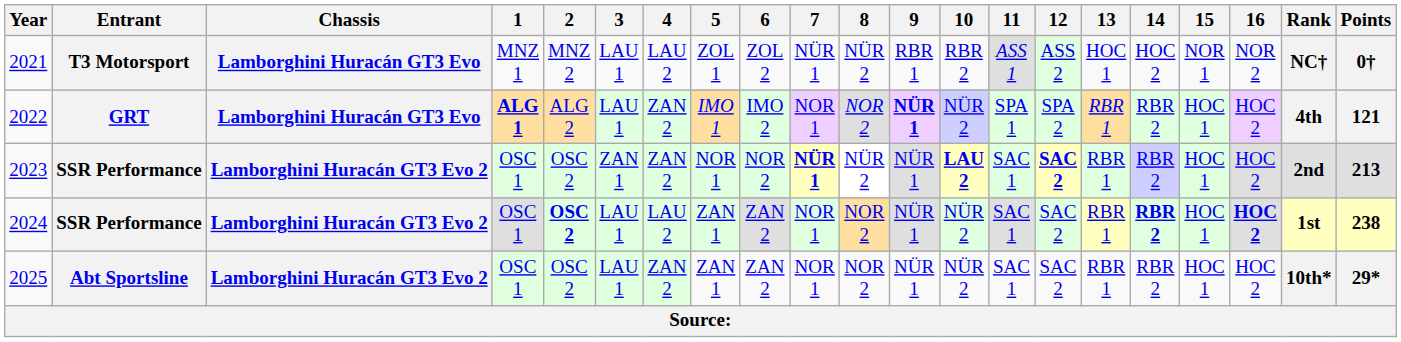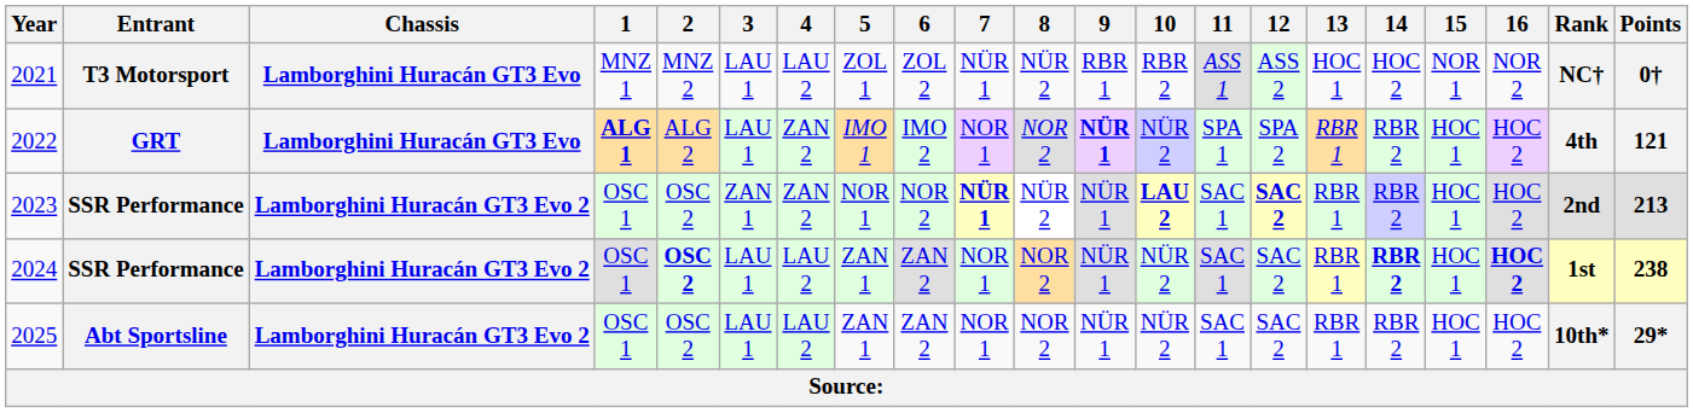 <table class="wikitable" style="text-align:center; font-size:85%">
 <tr>
 <th>Year</th>
 <th>Entrant</th>
 <th>Chassis</th>
 <th>1</th>
 <th>2</th>
 <th>3</th>
 <th>4</th>
 <th>5</th>
 <th>6</th>
 <th>7</th>
 <th>8</th>
 <th>9</th>
 <th>10</th>
 <th>11</th>
 <th>12</th>
 <th>13</th>
 <th>14</th>
 <th>15</th>
 <th>16</th>
 <th>Rank</th>
 <th>Points</th>
 </tr>
 <tr>
 <td><a href='#'>2021</a></td>
 <th nowrap>T3 Motorsport</th>
 <th nowrap><a href='#'>Lamborghini Huracán GT3 Evo</a></th>
 <td><a href='#'>MNZ<br>1</a></td>
 <td><a href='#'>MNZ<br>2</a></td>
 <td><a href='#'>LAU<br>1</a></td>
 <td><a href='#'>LAU<br>2</a></td>
 <td><a href='#'>ZOL<br>1</a></td>
 <td><a href='#'>ZOL<br>2</a></td>
 <td><a href='#'>NÜR<br>1</a></td>
 <td><a href='#'>NÜR<br>2</a></td>
 <td><a href='#'>RBR<br>1</a></td>
 <td><a href='#'>RBR<br>2</a></td>
 <td style="background:#DFDFDF;"><em><a href='#'>ASS<br>1</a></em><br></td>
 <td style="background:#DFFFDF;"><a href='#'>ASS<br>2</a><br></td>
 <td><a href='#'>HOC<br>1</a></td>
 <td><a href='#'>HOC<br>2</a></td>
 <td><a href='#'>NOR<br>1</a></td>
 <td><a href='#'>NOR<br>2</a></td>
 <th>NC†</th>
 <th>0†</th>
 </tr>
 <tr>
 <td><a href='#'>2022</a></td>
 <th nowrap><a href='#'>GRT</a></th>
 <th nowrap><a href='#'>Lamborghini Huracán GT3 Evo</a></th>
 <td style="background:#FFDF9F;"><strong><a href='#'>ALG<br>1</a></strong><br></td>
 <td style="background:#FFDF9F;"><a href='#'>ALG<br>2</a><br></td>
 <td style="background:#DFFFDF;"><a href='#'>LAU<br>1</a><br></td>
 <td style="background:#DFFFDF;"><a href='#'>ZAN<br>2</a><br></td>
 <td style="background:#FFDF9F;"><em><a href='#'>IMO<br>1</a></em><br></td>
 <td style="background:#DFFFDF;"><a href='#'>IMO<br>2</a><br></td>
 <td style="background:#EFCFFF;"><a href='#'>NOR<br>1</a><br></td>
 <td style="background:#DFDFDF;"><em><a href='#'>NOR<br>2</a></em><br></td>
 <td style="background:#EFCFFF;"><strong><a href='#'>NÜR<br>1</a></strong><br></td>
 <td style="background:#CFCFFF;"><a href='#'>NÜR<br>2</a><br></td>
 <td style="background:#DFFFDF;"><a href='#'>SPA<br>1</a><br></td>
 <td style="background:#DFFFDF;"><a href='#'>SPA<br>2</a><br></td>
 <td style="background:#FFDF9F;"><em><a href='#'>RBR<br>1</a></em><br></td>
 <td style="background:#DFFFDF;"><a href='#'>RBR<br>2</a><br></td>
 <td style="background:#DFFFDF;"><a href='#'>HOC<br>1</a><br></td>
 <td style="background:#EFCFFF;"><a href='#'>HOC<br>2</a><br></td>
 <th>4th</th>
 <th>121</th>
 </tr>
 <tr>
 <td><a href='#'>2023</a></td>
 <th nowrap>SSR Performance</th>
 <th nowrap><a href='#'>Lamborghini Huracán GT3 Evo 2</a></th>
 <td style="background:#DFFFDF;"><a href='#'>OSC<br>1</a><br></td>
 <td style="background:#DFFFDF;"><a href='#'>OSC<br>2</a><br></td>
 <td style="background:#DFFFDF;"><a href='#'>ZAN<br>1</a><br></td>
 <td style="background:#DFFFDF;"><a href='#'>ZAN<br>2</a><br></td>
 <td style="background:#DFFFDF;"><a href='#'>NOR<br>1</a><br></td>
 <td style="background:#DFFFDF;"><a href='#'>NOR<br>2</a><br></td>
 <td style="background:#FFFFBF;"><strong><a href='#'>NÜR<br>1</a></strong><br></td>
 <td style="background:#FFFFFF;"><a href='#'>NÜR<br>2</a><br></td>
 <td style="background:#DFDFDF;"><a href='#'>NÜR<br>1</a><br></td>
 <td style="background:#FFFFBF;"><strong><a href='#'>LAU<br>2</a></strong><br></td>
 <td style="background:#DFFFDF;"><a href='#'>SAC<br>1</a><br></td>
 <td style="background:#FFFFBF;"><strong><a href='#'>SAC<br>2</a></strong><br></td>
 <td style="background:#DFFFDF;"><a href='#'>RBR<br>1</a><br></td>
 <td style="background:#CFCFFF;"><a href='#'>RBR<br>2</a><br></td>
 <td style="background:#DFFFDF;"><a href='#'>HOC<br>1</a><br></td>
 <td style="background:#DFDFDF;"><a href='#'>HOC<br>2</a><br></td>
 <th style="background:#DFDFDF;">2nd</th>
 <th style="background:#DFDFDF;">213</th>
 </tr>
 <tr>
 <td><a href='#'>2024</a></td>
 <th nowrap>SSR Performance</th>
 <th nowrap><a href='#'>Lamborghini Huracán GT3 Evo 2</a></th>
 <td style="background:#DFDFDF;"><a href='#'>OSC<br>1</a><br></td>
 <td style="background:#DFFFDF;"><strong><a href='#'>OSC<br>2</a></strong><br></td>
 <td style="background:#DFFFDF;"><a href='#'>LAU<br>1</a><br></td>
 <td style="background:#DFFFDF;"><a href='#'>LAU<br>2</a><br></td>
 <td style="background:#DFFFDF;"><a href='#'>ZAN<br>1</a><br></td>
 <td style="background:#DFDFDF;"><a href='#'>ZAN<br>2</a><br></td>
 <td style="background:#DFFFDF;"><a href='#'>NOR<br>1</a><br></td>
 <td style="background:#FFDF9F;"><a href='#'>NOR<br>2</a><br></td>
 <td style="background:#DFDFDF;"><a href='#'>NÜR<br>1</a><br></td>
 <td style="background:#DFFFDF;"><a href='#'>NÜR<br>2</a><br></td>
 <td style="background:#DFDFDF;"><a href='#'>SAC<br>1</a><br></td>
 <td style="background:#DFFFDF;"><a href='#'>SAC<br>2</a><br></td>
 <td style="background:#FFFFBF;"><a href='#'>RBR<br>1</a><br></td>
 <td style="background:#DFFFDF;"><strong><a href='#'>RBR<br>2</a></strong><br></td>
 <td style="background:#DFFFDF;"><a href='#'>HOC<br>1</a><br></td>
 <td style="background:#DFDFDF;"><strong><a href='#'>HOC<br>2</a></strong><br></td>
 <th style="background:#FFFFBF;">1st</th>
 <th style="background:#FFFFBF;">238</th>
 </tr>
 <tr>
 <td><a href='#'>2025</a></td>
 <th><a href='#'>Abt Sportsline</a></th>
 <th><a href='#'>Lamborghini Huracán GT3 Evo 2</a></th>
 <td style="background:#DFFFDF;"><a href='#'>OSC<br>1</a><br></td>
 <td style="background:#DFFFDF;"><a href='#'>OSC<br>2</a><br></td>
 <td style="background:#DFFFDF;"><a href='#'>LAU<br>1</a><br></td>
-<td style="background:#DFFFDF;"><a href='#'>ZAN<br>2</a><br></td>
+<td style="background:#DFFFDF;"><a href='#'>LAU<br>2</a><br></td>
 <td style="background:#;"><a href='#'>ZAN<br>1</a><br></td>
 <td style="background:#;"><a href='#'>ZAN<br>2</a><br></td>
 <td style="background:#;"><a href='#'>NOR<br>1</a><br></td>
 <td style="background:#;"><a href='#'>NOR<br>2</a><br></td>
 <td style="background:#;"><a href='#'>NÜR<br>1</a><br></td>
 <td style="background:#;"><a href='#'>NÜR<br>2</a><br></td>
 <td style="background:#;"><a href='#'>SAC<br>1</a><br></td>
 <td style="background:#;"><a href='#'>SAC<br>2</a><br></td>
 <td style="background:#;"><a href='#'>RBR<br>1</a><br></td>
 <td style="background:#;"><a href='#'>RBR<br>2</a><br></td>
 <td style="background:#;"><a href='#'>HOC<br>1</a><br></td>
 <td style="background:#;"><a href='#'>HOC<br>2</a><br></td>
 <th>10th*</th>
 <th>29*</th>
 </tr>
 <tr>
 <th colspan="21">Source:</th>
 </tr>
 </table>
